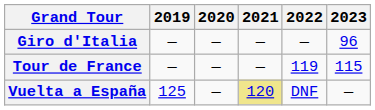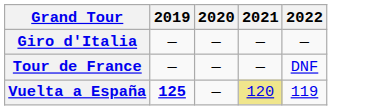 <table class="wikitable plainrowheaders">
 <tr>
 <th scope="col"><a href='#'>Grand Tour</a></th>
 <th scope="col">2019</th>
 <th scope="col">2020</th>
 <th scope="col">2021</th>
 <th scope="col">2022</th>
-<th scope="col">2023</th>
 </tr>
 <tr style="text-align:center;">
 <th scope="row"> <a href='#'>Giro d'Italia</a></th>
 <td>—</td>
 <td>—</td>
 <td>—</td>
 <td>—</td>
-<td><a href='#'>96</a></td>
 </tr>
 <tr style="text-align:center;">
 <th scope="row"> <a href='#'>Tour de France</a></th>
 <td>—</td>
 <td>—</td>
 <td>—</td>
-<td><a href='#'>119</a></td>
-<td><a href='#'>115</a></td>
+<td><a href='#'>DNF</a></td>
 </tr>
 <tr style="text-align:center;">
 <th scope="row"> <a href='#'>Vuelta a España</a></th>
-<td><a href='#'>125</a></td>
+<td><strong><a href='#'>125</a></strong></td>
 <td>—</td>
 <td style="background: khaki;"><a href='#'>120</a></td>
-<td><a href='#'>DNF</a></td>
-<td>—</td>
+<td><a href='#'>119</a></td>
 </tr>
 </table>
